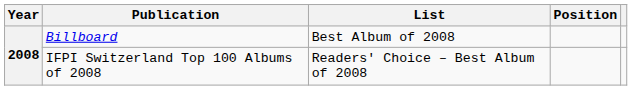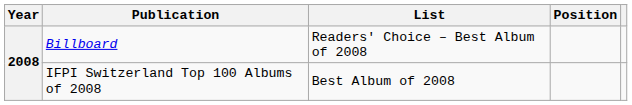 <table class="wikitable sortable plainrowheaders">
 <tr>
 <th scope="col">Year</th>
 <th scope="col">Publication</th>
 <th scope="col">List</th>
 <th scope="col">Position</th>
 <th scope="col" class="unsortable"></th>
 </tr>
 <tr>
 <th scope="row" rowspan="2">2008</th>
 <td><em><a href='#'>Billboard</a></em></td>
-<td>Best Album of 2008</td>
+<td>Readers' Choice – Best Album of 2008</td>
 <td></td>
 <td></td>
 </tr>
 <tr>
 <td>IFPI Switzerland Top 100 Albums of 2008</td>
-<td>Readers' Choice – Best Album of 2008</td>
+<td>Best Album of 2008</td>
 <td></td>
 <td></td>
 </tr>
 </table>
